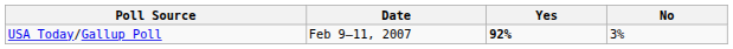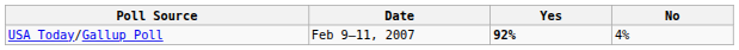 <table class="wikitable sortable">
 <tr>
 <th width="25%">Poll Source</th>
 <th width="15%">Date</th>
 <th width="10%">Yes</th>
 <th width="10%">No</th>
 </tr>
 <tr>
 <td><a href='#'>USA Today</a>/<a href='#'>Gallup Poll</a></td>
 <td>Feb 9–11, 2007</td>
 <td><strong>92%</strong></td>
-<td>3%</td>
+<td>4%</td>
 </tr>
 </table>
